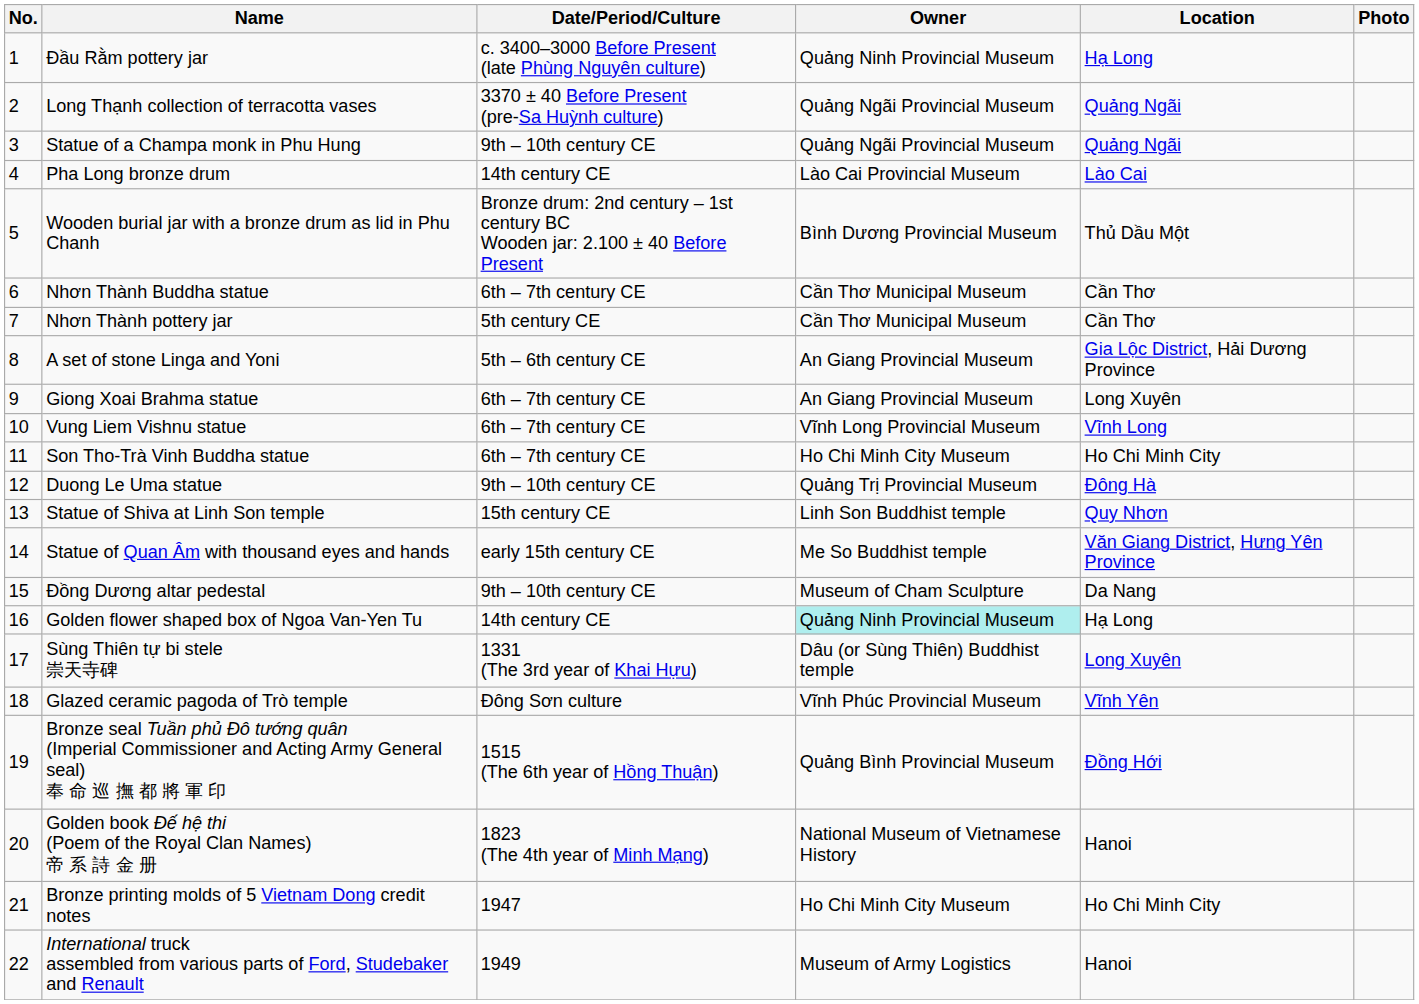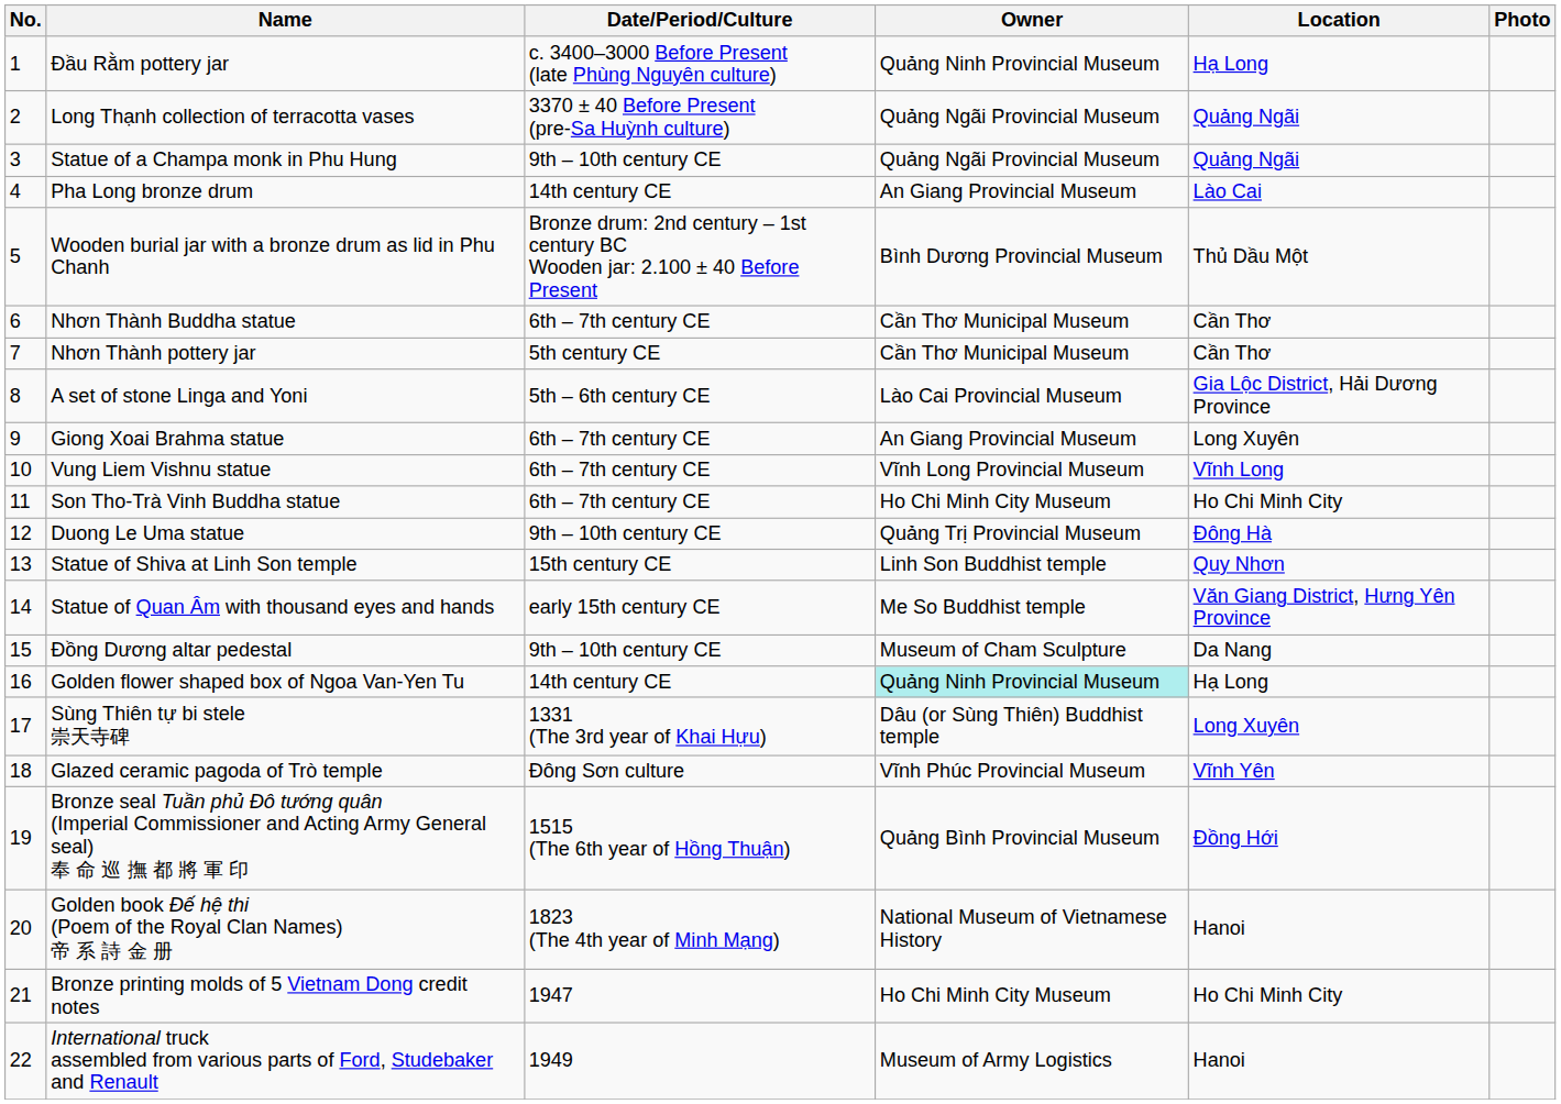 <table class="wikitable">
 <tr>
 <th>No.</th>
 <th>Name</th>
 <th>Date/Period/Culture</th>
 <th>Owner</th>
 <th>Location</th>
 <th>Photo</th>
 </tr>
 <tr>
 <td>1</td>
 <td>Đầu Rằm pottery jar</td>
 <td>c. 3400–3000 <a href='#'>Before Present</a> <br>(late <a href='#'>Phùng Nguyên culture</a>)</td>
 <td>Quảng Ninh Provincial Museum</td>
 <td><a href='#'>Hạ Long</a></td>
 <td></td>
 </tr>
 <tr>
 <td>2</td>
 <td>Long Thạnh collection of terracotta vases</td>
 <td>3370 ± 40 <a href='#'>Before Present</a><br> (pre-<a href='#'>Sa Huỳnh culture</a>)</td>
 <td>Quảng Ngãi Provincial Museum</td>
 <td><a href='#'>Quảng Ngãi</a></td>
 <td></td>
 </tr>
 <tr>
 <td>3</td>
 <td>Statue of a Champa monk in Phu Hung</td>
 <td>9th – 10th century CE</td>
 <td>Quảng Ngãi Provincial Museum</td>
 <td><a href='#'>Quảng Ngãi</a></td>
 <td></td>
 </tr>
 <tr>
 <td>4</td>
 <td>Pha Long bronze drum</td>
 <td>14th century CE</td>
-<td>Lào Cai Provincial Museum</td>
+<td>An Giang Provincial Museum</td>
 <td><a href='#'>Lào Cai</a></td>
 <td></td>
 </tr>
 <tr>
 <td>5</td>
 <td>Wooden burial jar with a bronze drum as lid in Phu Chanh</td>
 <td>Bronze drum: 2nd century – 1st century BC <br>Wooden jar: 2.100 ± 40 <a href='#'>Before Present</a></td>
 <td>Bình Dương Provincial Museum</td>
 <td>Thủ Dầu Một</td>
 <td></td>
 </tr>
 <tr>
 <td>6</td>
 <td>Nhơn Thành Buddha statue</td>
 <td>6th – 7th century CE</td>
 <td>Cần Thơ Municipal Museum</td>
 <td>Cần Thơ</td>
 <td></td>
 </tr>
 <tr>
 <td>7</td>
 <td>Nhơn Thành pottery jar</td>
 <td>5th century CE</td>
 <td>Cần Thơ Municipal Museum</td>
 <td>Cần Thơ</td>
 <td></td>
 </tr>
 <tr>
 <td>8</td>
 <td>A set of stone Linga and Yoni</td>
 <td>5th – 6th century CE</td>
-<td>An Giang Provincial Museum</td>
+<td>Lào Cai Provincial Museum</td>
 <td><a href='#'>Gia Lộc District</a>, Hải Dương Province</td>
 <td></td>
 </tr>
 <tr>
 <td>9</td>
 <td>Giong Xoai Brahma statue</td>
 <td>6th – 7th century CE</td>
 <td>An Giang Provincial Museum</td>
 <td>Long Xuyên</td>
 <td></td>
 </tr>
 <tr>
 <td>10</td>
 <td>Vung Liem Vishnu statue</td>
 <td>6th – 7th century CE</td>
 <td>Vĩnh Long Provincial Museum</td>
 <td><a href='#'>Vĩnh Long</a></td>
 <td></td>
 </tr>
 <tr>
 <td>11</td>
 <td>Son Tho-Trà Vinh Buddha statue</td>
 <td>6th – 7th century CE</td>
 <td>Ho Chi Minh City Museum</td>
 <td>Ho Chi Minh City</td>
 <td></td>
 </tr>
 <tr>
 <td>12</td>
 <td>Duong Le Uma statue</td>
 <td>9th – 10th century CE</td>
 <td>Quảng Trị Provincial Museum</td>
 <td><a href='#'>Đông Hà</a></td>
 <td></td>
 </tr>
 <tr>
 <td>13</td>
 <td>Statue of Shiva at Linh Son temple</td>
 <td>15th century CE</td>
 <td>Linh Son Buddhist temple</td>
 <td><a href='#'>Quy Nhơn</a></td>
 <td></td>
 </tr>
 <tr>
 <td>14</td>
 <td>Statue of <a href='#'>Quan Âm</a> with thousand eyes and hands</td>
 <td>early 15th century CE</td>
 <td>Me So Buddhist temple</td>
 <td><a href='#'>Văn Giang District</a>, <a href='#'>Hưng Yên Province</a></td>
 <td></td>
 </tr>
 <tr>
 <td>15</td>
 <td>Đồng Dương altar pedestal</td>
 <td>9th – 10th century CE</td>
 <td>Museum of Cham Sculpture</td>
 <td>Da Nang</td>
 <td></td>
 </tr>
 <tr>
 <td>16</td>
 <td>Golden flower shaped box of Ngoa Van-Yen Tu</td>
 <td>14th century CE</td>
 <td style="background: paleturquoise;">Quảng Ninh Provincial Museum</td>
 <td>Hạ Long</td>
 <td></td>
 </tr>
 <tr>
 <td>17</td>
 <td>Sùng Thiên tự bi stele<br>崇天寺碑</td>
 <td>1331<br>(The 3rd year of <a href='#'>Khai Hựu</a>)</td>
 <td>Dâu (or Sùng Thiên) Buddhist temple</td>
 <td><a href='#'>Long Xuyên</a></td>
 <td></td>
 </tr>
 <tr>
 <td>18</td>
 <td>Glazed ceramic pagoda of Trò temple</td>
 <td>Đông Sơn culture</td>
 <td>Vĩnh Phúc Provincial Museum</td>
 <td><a href='#'>Vĩnh Yên</a></td>
 <td></td>
 </tr>
 <tr>
 <td>19</td>
 <td>Bronze seal <em>Tuần phủ Đô tướng quân</em><br>(Imperial Commissioner and Acting Army General seal)<br>奉 命 巡 撫 都 將 軍 印</td>
 <td>1515<br>(The 6th year of <a href='#'>Hồng Thuận</a>)</td>
 <td>Quảng Bình Provincial Museum</td>
 <td><a href='#'>Đồng Hới</a></td>
 <td></td>
 </tr>
 <tr>
 <td>20</td>
 <td>Golden book <em>Đế hệ thi</em> <br>(Poem of the Royal Clan Names)<br>帝 系 詩 金 册</td>
 <td>1823<br>(The 4th year of <a href='#'>Minh Mạng</a>)</td>
 <td>National Museum of Vietnamese History</td>
 <td>Hanoi</td>
 <td></td>
 </tr>
 <tr>
 <td>21</td>
 <td>Bronze printing molds of 5 <a href='#'>Vietnam Dong</a> credit notes</td>
 <td>1947</td>
 <td>Ho Chi Minh City Museum</td>
 <td>Ho Chi Minh City</td>
 <td></td>
 </tr>
 <tr>
 <td>22</td>
 <td><em>International</em> truck<br>assembled from various parts of <a href='#'>Ford</a>, <a href='#'>Studebaker</a> and <a href='#'>Renault</a></td>
 <td>1949</td>
 <td>Museum of Army Logistics</td>
 <td>Hanoi</td>
 <td></td>
 </tr>
 <tr>
 </tr>
 </table>
